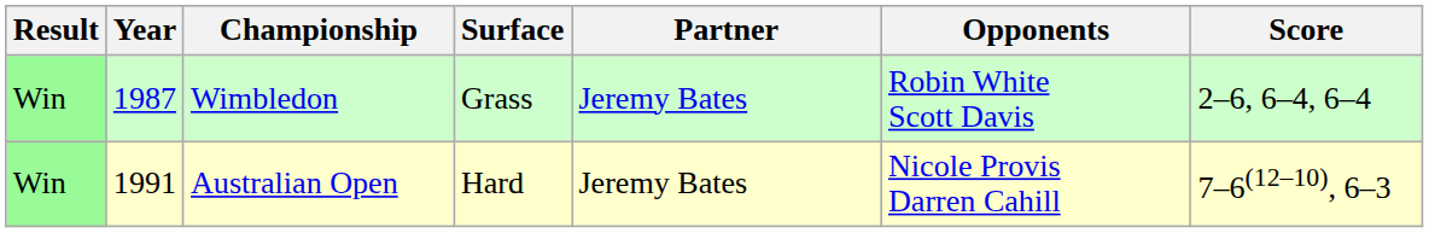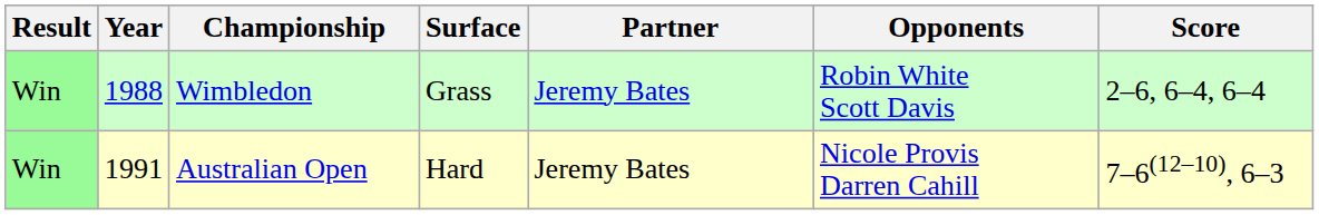 <table class="sortable wikitable">
 <tr>
 <th>Result</th>
 <th style="width:30px">Year</th>
 <th style="width:130px">Championship</th>
 <th style="width:50px">Surface</th>
 <th style="width:150px">Partner</th>
 <th style="width:150px">Opponents</th>
 <th style="width:110px"  class="unsortable">Score</th>
 </tr>
 <tr bgcolor="#CCFFCC">
 <td style="background:#98fb98;">Win</td>
-<td><a href='#'>1987</a></td>
+<td><a href='#'>1988</a></td>
 <td><a href='#'>Wimbledon</a></td>
 <td>Grass</td>
 <td> <a href='#'>Jeremy Bates</a></td>
 <td> <a href='#'>Robin White</a> <br>  <a href='#'>Scott Davis</a></td>
 <td>2–6, 6–4, 6–4</td>
 </tr>
 <tr bgcolor="#FFFFCC">
 <td style="background:#98fb98;">Win</td>
 <td>1991</td>
 <td><a href='#'>Australian Open</a></td>
 <td>Hard</td>
 <td> Jeremy Bates</td>
 <td> <a href='#'>Nicole Provis</a> <br>  <a href='#'>Darren Cahill</a></td>
 <td>7–6<sup>(12–10)</sup>, 6–3</td>
 </tr>
 </table>
